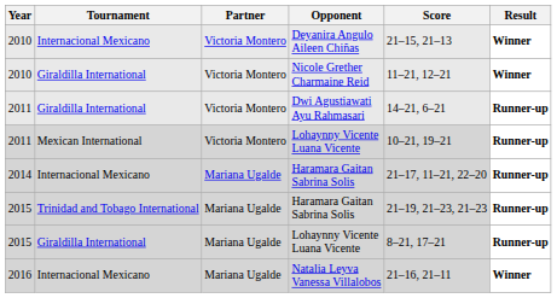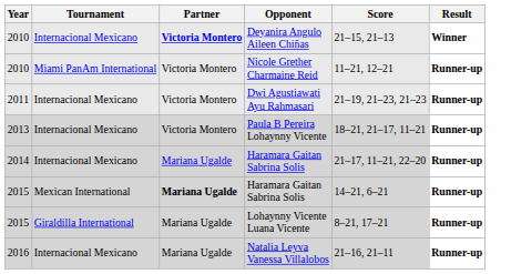 <table class="sortable wikitable" style="font-size: 90%;">
 <tr>
 <th>Year</th>
 <th>Tournament</th>
 <th>Partner</th>
 <th>Opponent</th>
 <th>Score</th>
 <th>Result</th>
 </tr>
 <tr style="background:#E9E9E9">
 <td align="center">2010</td>
 <td align="left"><a href='#'>Internacional Mexicano</a></td>
-<td align="left"> <a href='#'>Victoria Montero</a></td>
+<td align="left"><strong> <a href='#'>Victoria Montero</a></strong></td>
 <td align="left"> <a href='#'>Deyanira Angulo</a> <br>  <a href='#'>Aileen Chiñas</a></td>
 <td align="left">21–15, 21–13</td>
 <td style="text-align:left; background:white"> <strong>Winner</strong></td>
 </tr>
 <tr style="background:#E9E9E9">
 <td align="center">2010</td>
-<td align="left"><a href='#'>Giraldilla International</a></td>
+<td align="left"><a href='#'>Miami PanAm International</a></td>
 <td align="left"> Victoria Montero</td>
 <td align="left"> <a href='#'>Nicole Grether</a> <br>  <a href='#'>Charmaine Reid</a></td>
 <td align="left">11–21, 12–21</td>
-<td style="text-align:left; background:white"> <strong>Winner</strong></td>
+<td style="text-align:left; background:white"> <strong>Runner-up</strong></td>
 </tr>
 <tr style="background:#E9E9E9">
 <td align="center">2011</td>
-<td align="left"><a href='#'>Giraldilla International</a></td>
+<td align="left">Internacional Mexicano</td>
 <td align="left"> Victoria Montero</td>
 <td align="left"> <a href='#'>Dwi Agustiawati</a> <br>  <a href='#'>Ayu Rahmasari</a></td>
-<td align="left">14–21, 6–21</td>
+<td align="left">21–19, 21–23, 21–23</td>
 <td style="text-align:left; background:white"> <strong>Runner-up</strong></td>
 </tr>
 <tr style="background:#D5D5D5">
-<td align="center">2011</td>
-<td align="left">Mexican International</td>
+<td align="center">2013</td>
+<td align="left">Internacional Mexicano</td>
 <td align="left"> Victoria Montero</td>
-<td align="left"> <a href='#'>Lohaynny Vicente</a> <br>  <a href='#'>Luana Vicente</a></td>
-<td align="left">10–21, 19–21</td>
+<td align="left"> <a href='#'>Paula B Pereira</a> <br>  Lohaynny Vicente</td>
+<td align="left">18–21, 21–17, 11–21</td>
 <td style="text-align:left; background:white"> <strong>Runner-up</strong></td>
 </tr>
 <tr style="background:#D5D5D5">
 <td align="center">2014</td>
 <td align="left">Internacional Mexicano</td>
 <td align="left"> <a href='#'>Mariana Ugalde</a></td>
 <td align="left"> <a href='#'>Haramara Gaitan</a> <br>  <a href='#'>Sabrina Solis</a></td>
 <td align="left">21–17, 11–21, 22–20</td>
 <td style="text-align:left; background:white"> <strong>Runner-up</strong></td>
 </tr>
 <tr style="background:#D5D5D5">
 <td align="center">2015</td>
-<td align="left"><a href='#'>Trinidad and Tobago International</a></td>
-<td align="left"> Mariana Ugalde</td>
+<td align="left">Mexican International</td>
+<td align="left"><strong> Mariana Ugalde</strong></td>
 <td align="left"> Haramara Gaitan <br>  Sabrina Solis</td>
-<td align="left">21–19, 21–23, 21–23</td>
+<td align="left">14–21, 6–21</td>
 <td style="text-align:left; background:white"> <strong>Runner-up</strong></td>
 </tr>
 <tr style="background:#D5D5D5">
 <td align="center">2015</td>
 <td align="left"><a href='#'>Giraldilla International</a></td>
 <td align="left"> Mariana Ugalde</td>
 <td align="left"> Lohaynny Vicente <br>  Luana Vicente</td>
 <td align="left">8–21, 17–21</td>
 <td style="text-align:left; background:white"> <strong>Runner-up</strong></td>
 </tr>
 <tr style="background:#D5D5D5">
 <td align="center">2016</td>
 <td align="left">Internacional Mexicano</td>
 <td align="left"> Mariana Ugalde</td>
 <td align="left"> <a href='#'>Natalia Leyva</a> <br>  <a href='#'>Vanessa Villalobos</a></td>
 <td align="left">21–16, 21–11</td>
-<td style="text-align:left; background:white"> <strong>Winner</strong></td>
+<td style="text-align:left; background:white"> <strong>Runner-up</strong></td>
 </tr>
 </table>
